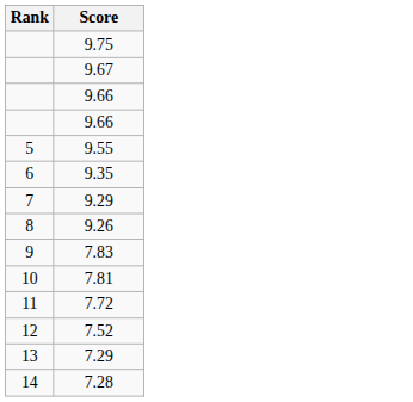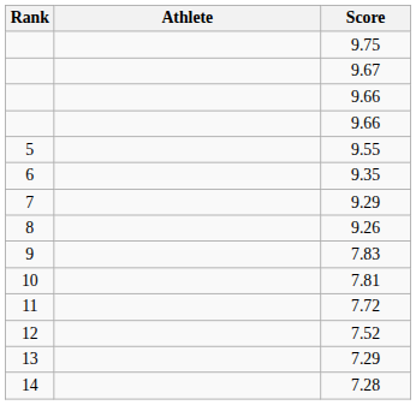 <table class=wikitable style="text-align:center">
 <tr>
 <th width=40>Rank</th>
+<th width=250>Athlete</th>
 <th width=80>Score</th>
 </tr>
 <tr>
 <td></td>
+<td align=left></td>
 <td>9.75</td>
 </tr>
 <tr>
 <td></td>
+<td align=left></td>
 <td>9.67</td>
 </tr>
 <tr>
 <td></td>
+<td align=left></td>
 <td>9.66</td>
 </tr>
 <tr>
 <td></td>
+<td align=left></td>
 <td>9.66</td>
 </tr>
 <tr>
 <td>5</td>
+<td align=left></td>
 <td>9.55</td>
 </tr>
 <tr>
 <td>6</td>
+<td align=left></td>
 <td>9.35</td>
 </tr>
 <tr>
 <td>7</td>
+<td align=left></td>
 <td>9.29</td>
 </tr>
 <tr>
 <td>8</td>
+<td align=left></td>
 <td>9.26</td>
 </tr>
 <tr>
 <td>9</td>
+<td align=left></td>
 <td>7.83</td>
 </tr>
 <tr>
 <td>10</td>
+<td align=left></td>
 <td>7.81</td>
 </tr>
 <tr>
 <td>11</td>
+<td align=left></td>
 <td>7.72</td>
 </tr>
 <tr>
 <td>12</td>
+<td align=left></td>
 <td>7.52</td>
 </tr>
 <tr>
 <td>13</td>
+<td align=left></td>
 <td>7.29</td>
 </tr>
 <tr>
 <td>14</td>
+<td align=left></td>
 <td>7.28</td>
 </tr>
 </table>
